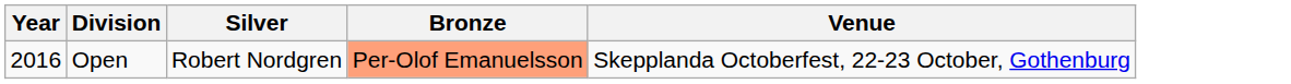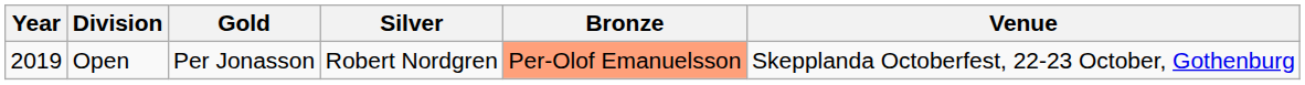 <table class="wikitable sortable" style="text-align: left;">
 <tr>
 <th>Year</th>
 <th>Division</th>
+<th> Gold</th>
 <th> Silver</th>
 <th> Bronze</th>
 <th>Venue</th>
 </tr>
 <tr>
-<td>2016</td>
+<td>2019</td>
 <td>Open</td>
+<td>Per Jonasson</td>
 <td>Robert Nordgren</td>
 <td style="background: lightsalmon;">Per-Olof Emanuelsson</td>
 <td>Skepplanda Octoberfest, 22-23 October, <a href='#'>Gothenburg</a></td>
 </tr>
 </table>
